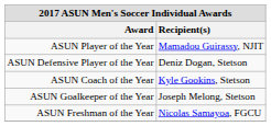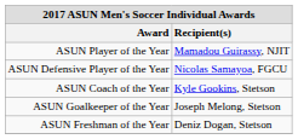 <table class="wikitable" style="white-space:nowrap; font-size:90%;">
 <tr>
 <td colspan="7" style="text-align:center; background:#ddd;"><strong>2017 ASUN Men's Soccer Individual Awards</strong></td>
 </tr>
 <tr>
 <th style="text-align:right;">Award</th>
 <th style="text-align:left;">Recipient(s)</th>
 </tr>
 <tr>
 <td style="text-align:right;">ASUN Player of the Year</td>
 <td style="text-align:left;"><a href='#'>Mamadou Guirassy</a>, NJIT</td>
 </tr>
 <tr>
 <td style="text-align:right;">ASUN Defensive Player of the Year</td>
-<td style="text-align:left;">Deniz Dogan, Stetson</td>
+<td style="text-align:left;"><a href='#'>Nicolas Samayoa</a>, FGCU</td>
 </tr>
 <tr>
 <td style="text-align:right;">ASUN Coach of the Year</td>
 <td style="text-align:left;"><a href='#'>Kyle Gookins</a>, Stetson</td>
 </tr>
 <tr>
 <td style="text-align:right;">ASUN Goalkeeper of the Year</td>
 <td style="text-align:left;">Joseph Melong, Stetson</td>
 </tr>
 <tr>
 <td style="text-align:right;">ASUN Freshman of the Year</td>
-<td style="text-align:left;"><a href='#'>Nicolas Samayoa</a>, FGCU</td>
+<td style="text-align:left;">Deniz Dogan, Stetson</td>
 </tr>
 <tr>
 </tr>
 </table>
